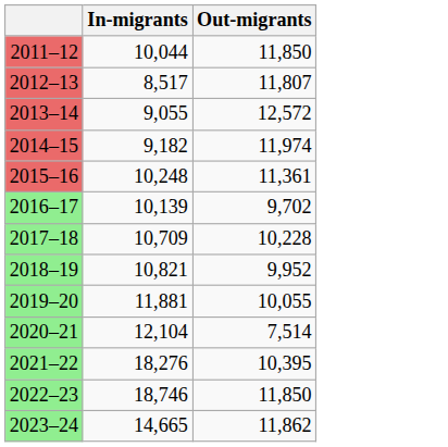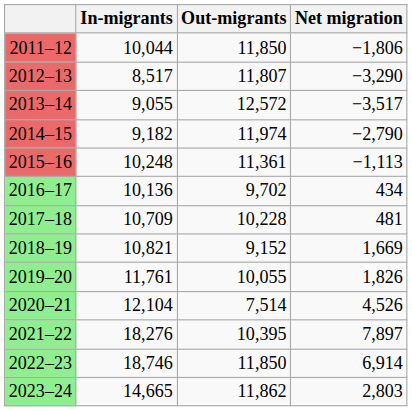 <table class="wikitable">
 <tr>
 <th></th>
 <th>In-migrants</th>
 <th>Out-migrants</th>
+<th>Net migration</th>
 </tr>
 <tr align="right">
 <td style="background: #EA6A6A;">2011–12</td>
 <td> 10,044</td>
 <td> 11,850</td>
+<td> −1,806</td>
 </tr>
 <tr align="right">
 <td style="background: #EA6A6A;">2012–13</td>
 <td> 8,517</td>
 <td> 11,807</td>
+<td> −3,290</td>
 </tr>
 <tr align="right">
 <td style="background: #EA6A6A;">2013–14</td>
 <td> 9,055</td>
 <td> 12,572</td>
+<td> −3,517</td>
 </tr>
 <tr align="right">
 <td style="background: #EA6A6A;">2014–15</td>
 <td> 9,182</td>
 <td> 11,974</td>
+<td> −2,790</td>
 </tr>
 <tr align="right">
 <td style="background: #EA6A6A;">2015–16</td>
 <td> 10,248</td>
 <td> 11,361</td>
+<td> −1,113</td>
 </tr>
 <tr align="right">
 <td style="background: #90EE90;">2016–17</td>
-<td> 10,139</td>
+<td> 10,136</td>
 <td> 9,702</td>
+<td> 434</td>
 </tr>
 <tr align="right">
 <td style="background: #90EE90;">2017–18</td>
 <td> 10,709</td>
 <td> 10,228</td>
+<td> 481</td>
 </tr>
 <tr align="right">
 <td style="background: #90EE90;">2018–19</td>
 <td> 10,821</td>
-<td> 9,952</td>
+<td> 9,152</td>
+<td> 1,669</td>
 </tr>
 <tr align="right">
 <td style="background: #90EE90;">2019–20</td>
-<td> 11,881</td>
+<td> 11,761</td>
 <td> 10,055</td>
+<td> 1,826</td>
 </tr>
 <tr align="right">
 <td style="background: #90EE90;">2020–21</td>
 <td> 12,104</td>
 <td> 7,514</td>
+<td> 4,526</td>
 </tr>
 <tr align="right">
 <td style="background: #90EE90;">2021–22</td>
 <td> 18,276</td>
 <td> 10,395</td>
+<td> 7,897</td>
 </tr>
 <tr align="right">
 <td style="background: #90EE90;">2022–23</td>
 <td> 18,746</td>
 <td> 11,850</td>
+<td> 6,914</td>
 </tr>
 <tr align="right">
 <td style="background: #90EE90;">2023–24</td>
 <td> 14,665</td>
 <td> 11,862</td>
+<td> 2,803</td>
 </tr>
 </table>
